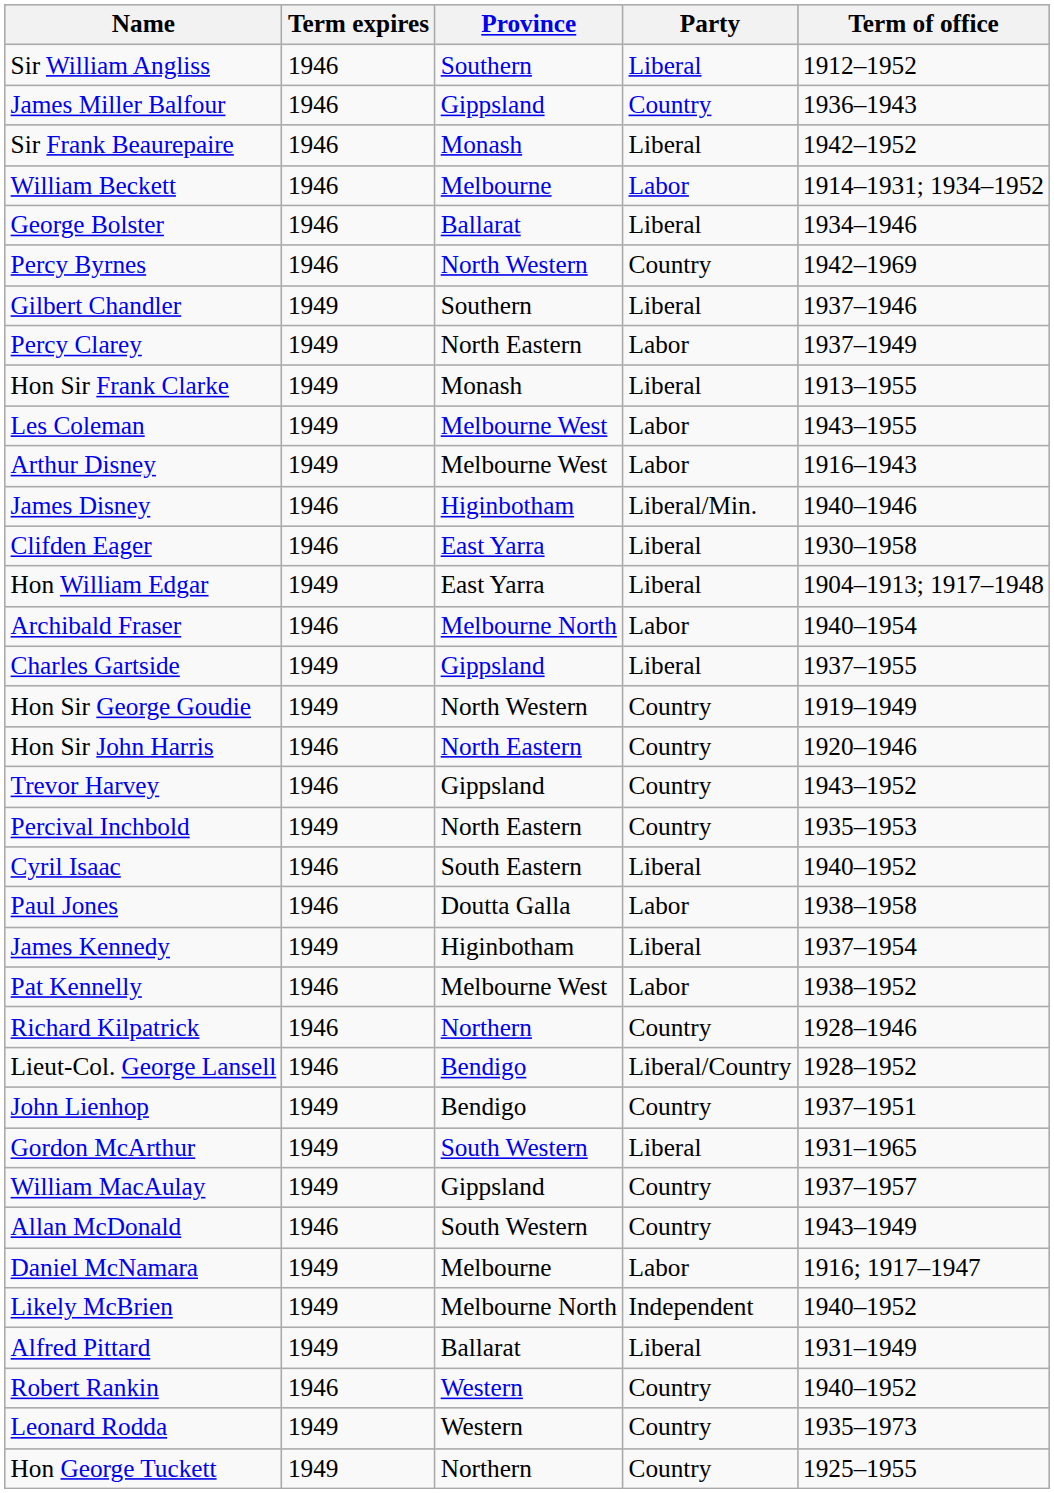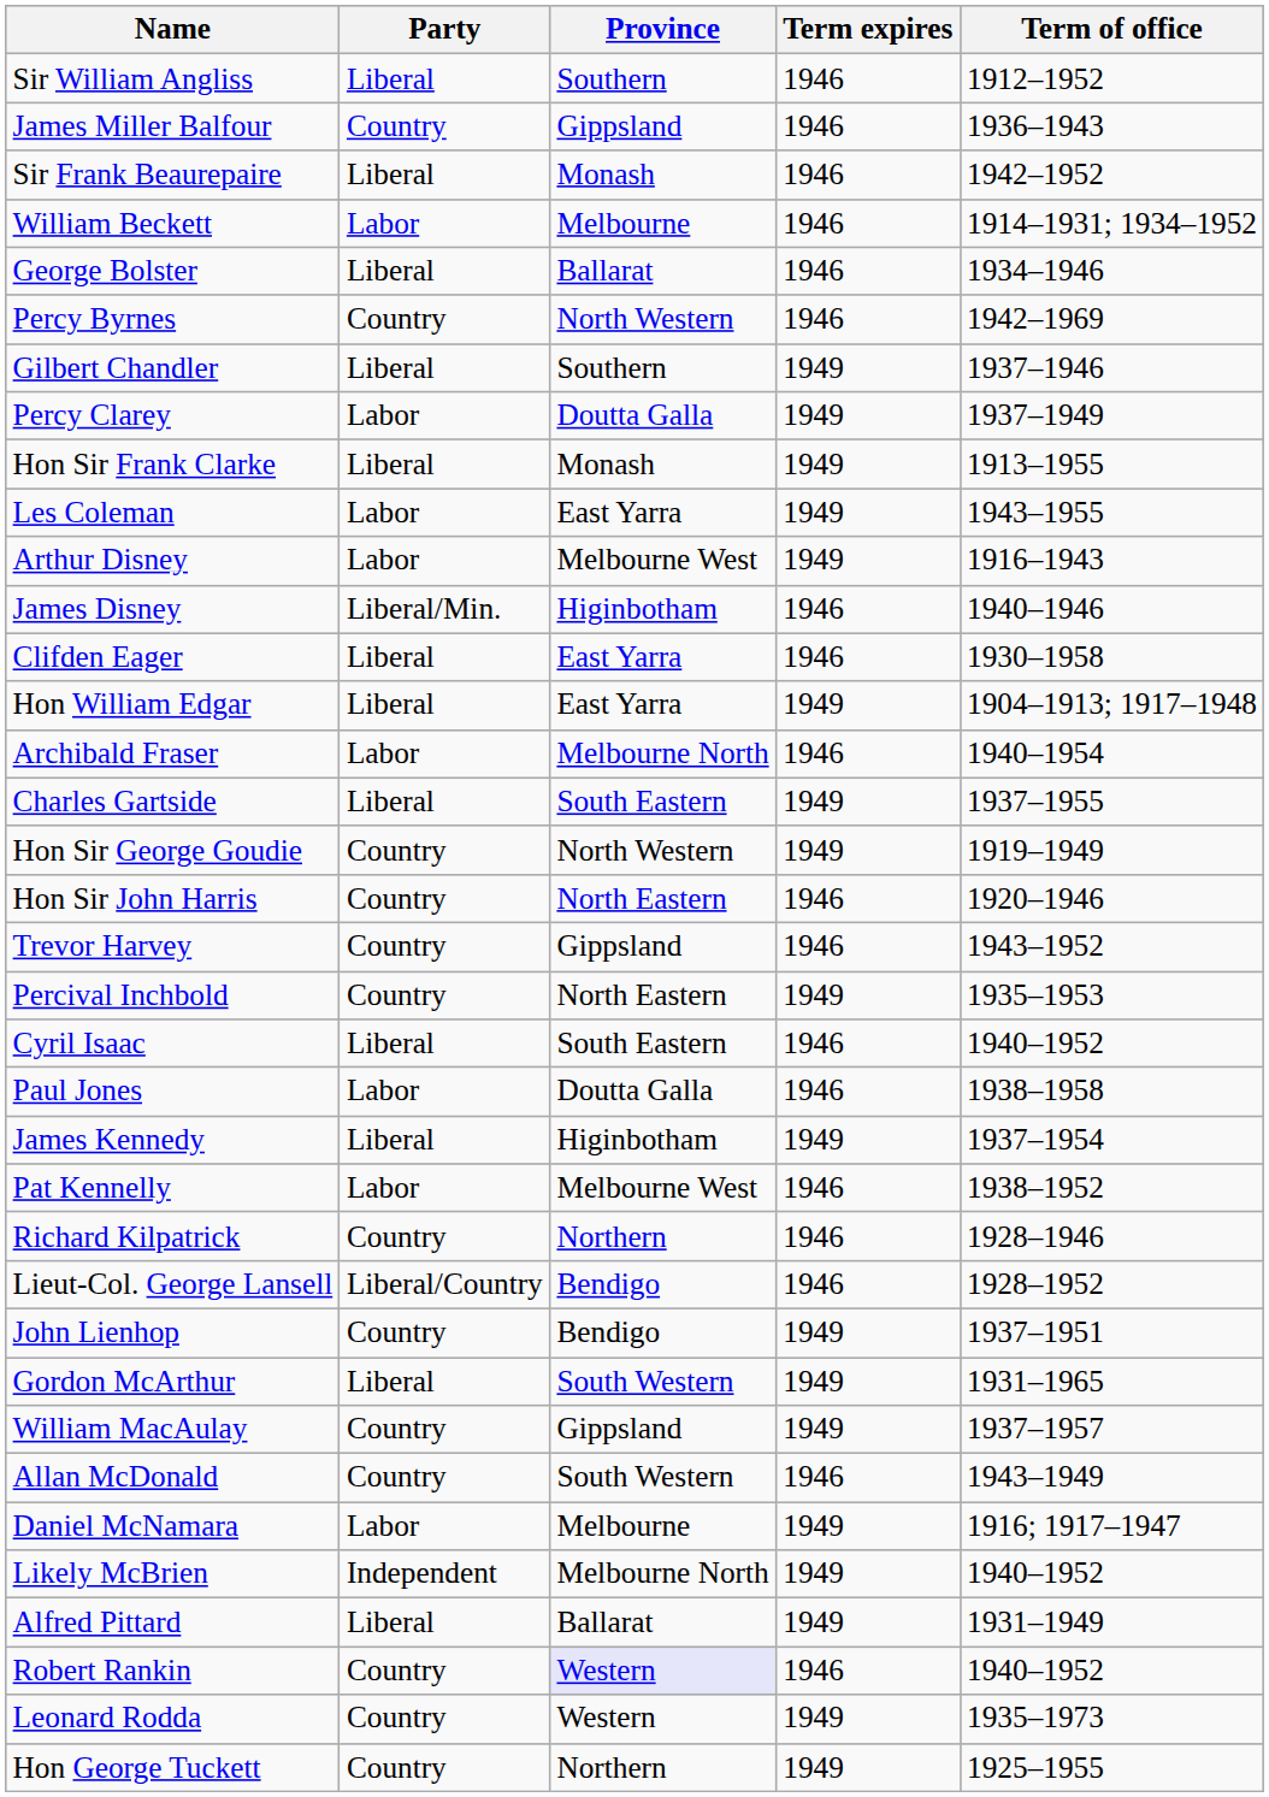 <table class="wikitable sortable">
 <tr>
 <th>Name</th>
+<th>Party</th>
+<th><a href='#'>Province</a></th>
 <th>Term expires</th>
-<th><a href='#'>Province</a></th>
-<th>Party</th>
 <th>Term of office</th>
 </tr>
 <tr>
 <td>Sir <a href='#'>William Angliss</a></td>
+<td><a href='#'>Liberal</a></td>
+<td><a href='#'>Southern</a></td>
 <td>1946</td>
-<td><a href='#'>Southern</a></td>
-<td><a href='#'>Liberal</a></td>
 <td>1912–1952</td>
 </tr>
 <tr>
 <td><a href='#'>James Miller Balfour</a></td>
+<td><a href='#'>Country</a></td>
+<td><a href='#'>Gippsland</a></td>
 <td>1946</td>
-<td><a href='#'>Gippsland</a></td>
-<td><a href='#'>Country</a></td>
 <td>1936–1943</td>
 </tr>
 <tr>
 <td>Sir <a href='#'>Frank Beaurepaire</a></td>
+<td>Liberal</td>
+<td><a href='#'>Monash</a></td>
 <td>1946</td>
-<td><a href='#'>Monash</a></td>
-<td>Liberal</td>
 <td>1942–1952</td>
 </tr>
 <tr>
 <td><a href='#'>William Beckett</a></td>
+<td><a href='#'>Labor</a></td>
+<td><a href='#'>Melbourne</a></td>
 <td>1946</td>
-<td><a href='#'>Melbourne</a></td>
-<td><a href='#'>Labor</a></td>
 <td>1914–1931; 1934–1952</td>
 </tr>
 <tr>
 <td><a href='#'>George Bolster</a></td>
+<td>Liberal</td>
+<td><a href='#'>Ballarat</a></td>
 <td>1946</td>
-<td><a href='#'>Ballarat</a></td>
-<td>Liberal</td>
 <td>1934–1946</td>
 </tr>
 <tr>
 <td><a href='#'>Percy Byrnes</a></td>
+<td>Country</td>
+<td><a href='#'>North Western</a></td>
 <td>1946</td>
-<td><a href='#'>North Western</a></td>
-<td>Country</td>
 <td>1942–1969</td>
 </tr>
 <tr>
 <td><a href='#'>Gilbert Chandler</a></td>
+<td>Liberal</td>
+<td>Southern</td>
 <td>1949</td>
-<td>Southern</td>
-<td>Liberal</td>
 <td>1937–1946</td>
 </tr>
 <tr>
 <td><a href='#'>Percy Clarey</a></td>
+<td>Labor</td>
+<td><a href='#'>Doutta Galla</a></td>
 <td>1949</td>
-<td>North Eastern</td>
-<td>Labor</td>
 <td>1937–1949</td>
 </tr>
 <tr>
 <td>Hon Sir <a href='#'>Frank Clarke</a></td>
+<td>Liberal</td>
+<td>Monash</td>
 <td>1949</td>
-<td>Monash</td>
-<td>Liberal</td>
 <td>1913–1955</td>
 </tr>
 <tr>
 <td><a href='#'>Les Coleman</a></td>
+<td>Labor</td>
+<td>East Yarra</td>
 <td>1949</td>
-<td><a href='#'>Melbourne West</a></td>
-<td>Labor</td>
 <td>1943–1955</td>
 </tr>
 <tr>
 <td><a href='#'>Arthur Disney</a></td>
+<td>Labor</td>
+<td>Melbourne West</td>
 <td>1949</td>
-<td>Melbourne West</td>
-<td>Labor</td>
 <td>1916–1943</td>
 </tr>
 <tr>
 <td><a href='#'>James Disney</a></td>
+<td>Liberal/Min.</td>
+<td><a href='#'>Higinbotham</a></td>
 <td>1946</td>
-<td><a href='#'>Higinbotham</a></td>
-<td>Liberal/Min.</td>
 <td>1940–1946</td>
 </tr>
 <tr>
 <td><a href='#'>Clifden Eager</a></td>
+<td>Liberal</td>
+<td><a href='#'>East Yarra</a></td>
 <td>1946</td>
-<td><a href='#'>East Yarra</a></td>
-<td>Liberal</td>
 <td>1930–1958</td>
 </tr>
 <tr>
 <td>Hon <a href='#'>William Edgar</a></td>
+<td>Liberal</td>
+<td>East Yarra</td>
 <td>1949</td>
-<td>East Yarra</td>
-<td>Liberal</td>
 <td>1904–1913; 1917–1948</td>
 </tr>
 <tr>
 <td><a href='#'>Archibald Fraser</a></td>
+<td>Labor</td>
+<td><a href='#'>Melbourne North</a></td>
 <td>1946</td>
-<td><a href='#'>Melbourne North</a></td>
-<td>Labor</td>
 <td>1940–1954</td>
 </tr>
 <tr>
 <td><a href='#'>Charles Gartside</a></td>
+<td>Liberal</td>
+<td><a href='#'>South Eastern</a></td>
 <td>1949</td>
-<td><a href='#'>Gippsland</a></td>
-<td>Liberal</td>
 <td>1937–1955</td>
 </tr>
 <tr>
 <td>Hon Sir <a href='#'>George Goudie</a></td>
+<td>Country</td>
+<td>North Western</td>
 <td>1949</td>
-<td>North Western</td>
-<td>Country</td>
 <td>1919–1949</td>
 </tr>
 <tr>
 <td>Hon Sir <a href='#'>John Harris</a></td>
+<td>Country</td>
+<td><a href='#'>North Eastern</a></td>
 <td>1946</td>
-<td><a href='#'>North Eastern</a></td>
-<td>Country</td>
 <td>1920–1946</td>
 </tr>
 <tr>
 <td><a href='#'>Trevor Harvey</a></td>
+<td>Country</td>
+<td>Gippsland</td>
 <td>1946</td>
-<td>Gippsland</td>
-<td>Country</td>
 <td>1943–1952</td>
 </tr>
 <tr>
 <td><a href='#'>Percival Inchbold</a></td>
+<td>Country</td>
+<td>North Eastern</td>
 <td>1949</td>
-<td>North Eastern</td>
-<td>Country</td>
 <td>1935–1953</td>
 </tr>
 <tr>
 <td><a href='#'>Cyril Isaac</a></td>
+<td>Liberal</td>
+<td>South Eastern</td>
 <td>1946</td>
-<td>South Eastern</td>
-<td>Liberal</td>
 <td>1940–1952</td>
 </tr>
 <tr>
 <td><a href='#'>Paul Jones</a></td>
+<td>Labor</td>
+<td>Doutta Galla</td>
 <td>1946</td>
-<td>Doutta Galla</td>
-<td>Labor</td>
 <td>1938–1958</td>
 </tr>
 <tr>
 <td><a href='#'>James Kennedy</a></td>
+<td>Liberal</td>
+<td>Higinbotham</td>
 <td>1949</td>
-<td>Higinbotham</td>
-<td>Liberal</td>
 <td>1937–1954</td>
 </tr>
 <tr>
 <td><a href='#'>Pat Kennelly</a></td>
+<td>Labor</td>
+<td>Melbourne West</td>
 <td>1946</td>
-<td>Melbourne West</td>
-<td>Labor</td>
 <td>1938–1952</td>
 </tr>
 <tr>
 <td><a href='#'>Richard Kilpatrick</a></td>
+<td>Country</td>
+<td><a href='#'>Northern</a></td>
 <td>1946</td>
-<td><a href='#'>Northern</a></td>
-<td>Country</td>
 <td>1928–1946</td>
 </tr>
 <tr>
 <td>Lieut-Col. <a href='#'>George Lansell</a></td>
+<td>Liberal/Country</td>
+<td><a href='#'>Bendigo</a></td>
 <td>1946</td>
-<td><a href='#'>Bendigo</a></td>
-<td>Liberal/Country</td>
 <td>1928–1952</td>
 </tr>
 <tr>
 <td><a href='#'>John Lienhop</a></td>
+<td>Country</td>
+<td>Bendigo</td>
 <td>1949</td>
-<td>Bendigo</td>
-<td>Country</td>
 <td>1937–1951</td>
 </tr>
 <tr>
 <td><a href='#'>Gordon McArthur</a></td>
+<td>Liberal</td>
+<td><a href='#'>South Western</a></td>
 <td>1949</td>
-<td><a href='#'>South Western</a></td>
-<td>Liberal</td>
 <td>1931–1965</td>
 </tr>
 <tr>
 <td><a href='#'>William MacAulay</a></td>
+<td>Country</td>
+<td>Gippsland</td>
 <td>1949</td>
-<td>Gippsland</td>
-<td>Country</td>
 <td>1937–1957</td>
 </tr>
 <tr>
 <td><a href='#'>Allan McDonald</a></td>
+<td>Country</td>
+<td>South Western</td>
 <td>1946</td>
-<td>South Western</td>
-<td>Country</td>
 <td>1943–1949</td>
 </tr>
 <tr>
 <td><a href='#'>Daniel McNamara</a></td>
+<td>Labor</td>
+<td>Melbourne</td>
 <td>1949</td>
-<td>Melbourne</td>
-<td>Labor</td>
 <td>1916; 1917–1947</td>
 </tr>
 <tr>
 <td><a href='#'>Likely McBrien</a></td>
+<td>Independent</td>
+<td>Melbourne North</td>
 <td>1949</td>
-<td>Melbourne North</td>
-<td>Independent</td>
 <td>1940–1952</td>
 </tr>
 <tr>
 <td><a href='#'>Alfred Pittard</a></td>
+<td>Liberal</td>
+<td>Ballarat</td>
 <td>1949</td>
-<td>Ballarat</td>
-<td>Liberal</td>
 <td>1931–1949</td>
 </tr>
 <tr>
 <td><a href='#'>Robert Rankin</a></td>
+<td>Country</td>
+<td style="background: lavender;"><a href='#'>Western</a></td>
 <td>1946</td>
-<td><a href='#'>Western</a></td>
-<td>Country</td>
 <td>1940–1952</td>
 </tr>
 <tr>
 <td><a href='#'>Leonard Rodda</a></td>
+<td>Country</td>
+<td>Western</td>
 <td>1949</td>
-<td>Western</td>
-<td>Country</td>
 <td>1935–1973</td>
 </tr>
 <tr>
 <td>Hon <a href='#'>George Tuckett</a></td>
+<td>Country</td>
+<td>Northern</td>
 <td>1949</td>
-<td>Northern</td>
-<td>Country</td>
 <td>1925–1955</td>
 </tr>
 </table>
